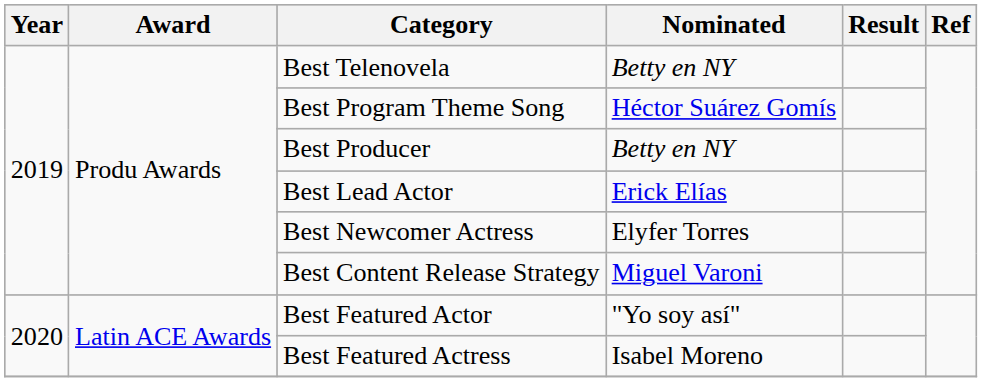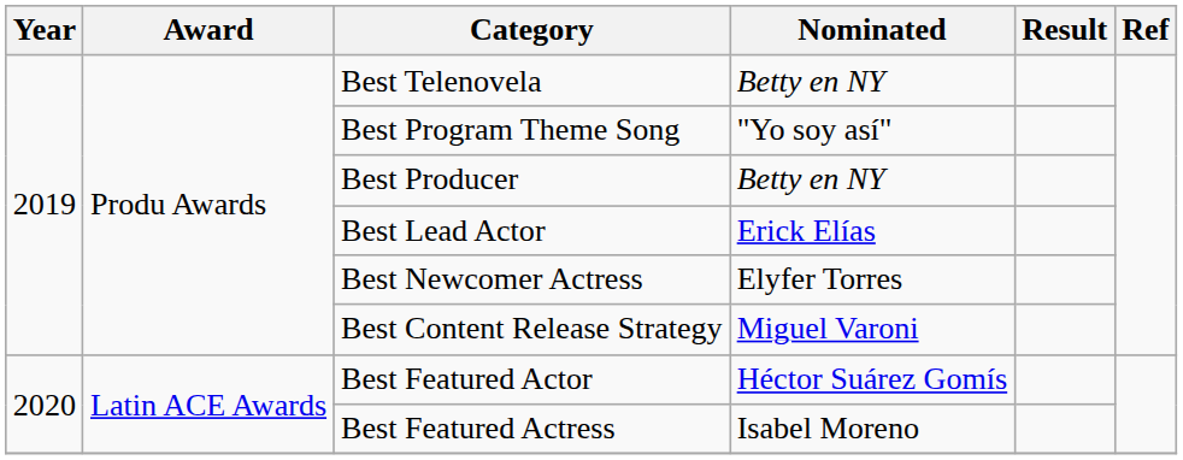 <table class="wikitable plainrowheaders">
 <tr>
 <th scope="col">Year</th>
 <th scope="col">Award</th>
 <th scope="col">Category</th>
 <th scope="col">Nominated</th>
 <th scope="col">Result</th>
 <th scope="col">Ref</th>
 </tr>
 <tr>
 <td rowspan="6">2019</td>
 <td rowspan="6">Produ Awards</td>
 <td>Best Telenovela</td>
 <td><em>Betty en NY</em></td>
 <td></td>
 <td align="center" rowspan="6"></td>
 </tr>
 <tr>
 <td>Best Program Theme Song</td>
-<td><a href='#'>Héctor Suárez Gomís</a></td>
+<td>"Yo soy así"</td>
 <td></td>
 </tr>
 <tr>
 <td>Best Producer</td>
 <td><em>Betty en NY</em></td>
 <td></td>
 </tr>
 <tr>
 <td>Best Lead Actor</td>
 <td><a href='#'>Erick Elías</a></td>
 <td></td>
 </tr>
 <tr>
 <td>Best Newcomer Actress</td>
 <td>Elyfer Torres</td>
 <td></td>
 </tr>
 <tr>
 <td>Best Content Release Strategy</td>
 <td><a href='#'>Miguel Varoni</a></td>
 <td></td>
 </tr>
 <tr>
 <td rowspan="2">2020</td>
 <td rowspan="2"><a href='#'>Latin ACE Awards</a></td>
 <td>Best Featured Actor</td>
-<td>"Yo soy así"</td>
+<td><a href='#'>Héctor Suárez Gomís</a></td>
 <td></td>
 <td align="center" rowspan="2"></td>
 </tr>
 <tr>
 <td>Best Featured Actress</td>
 <td>Isabel Moreno</td>
 <td></td>
 </tr>
 <tr>
 </tr>
 </table>
